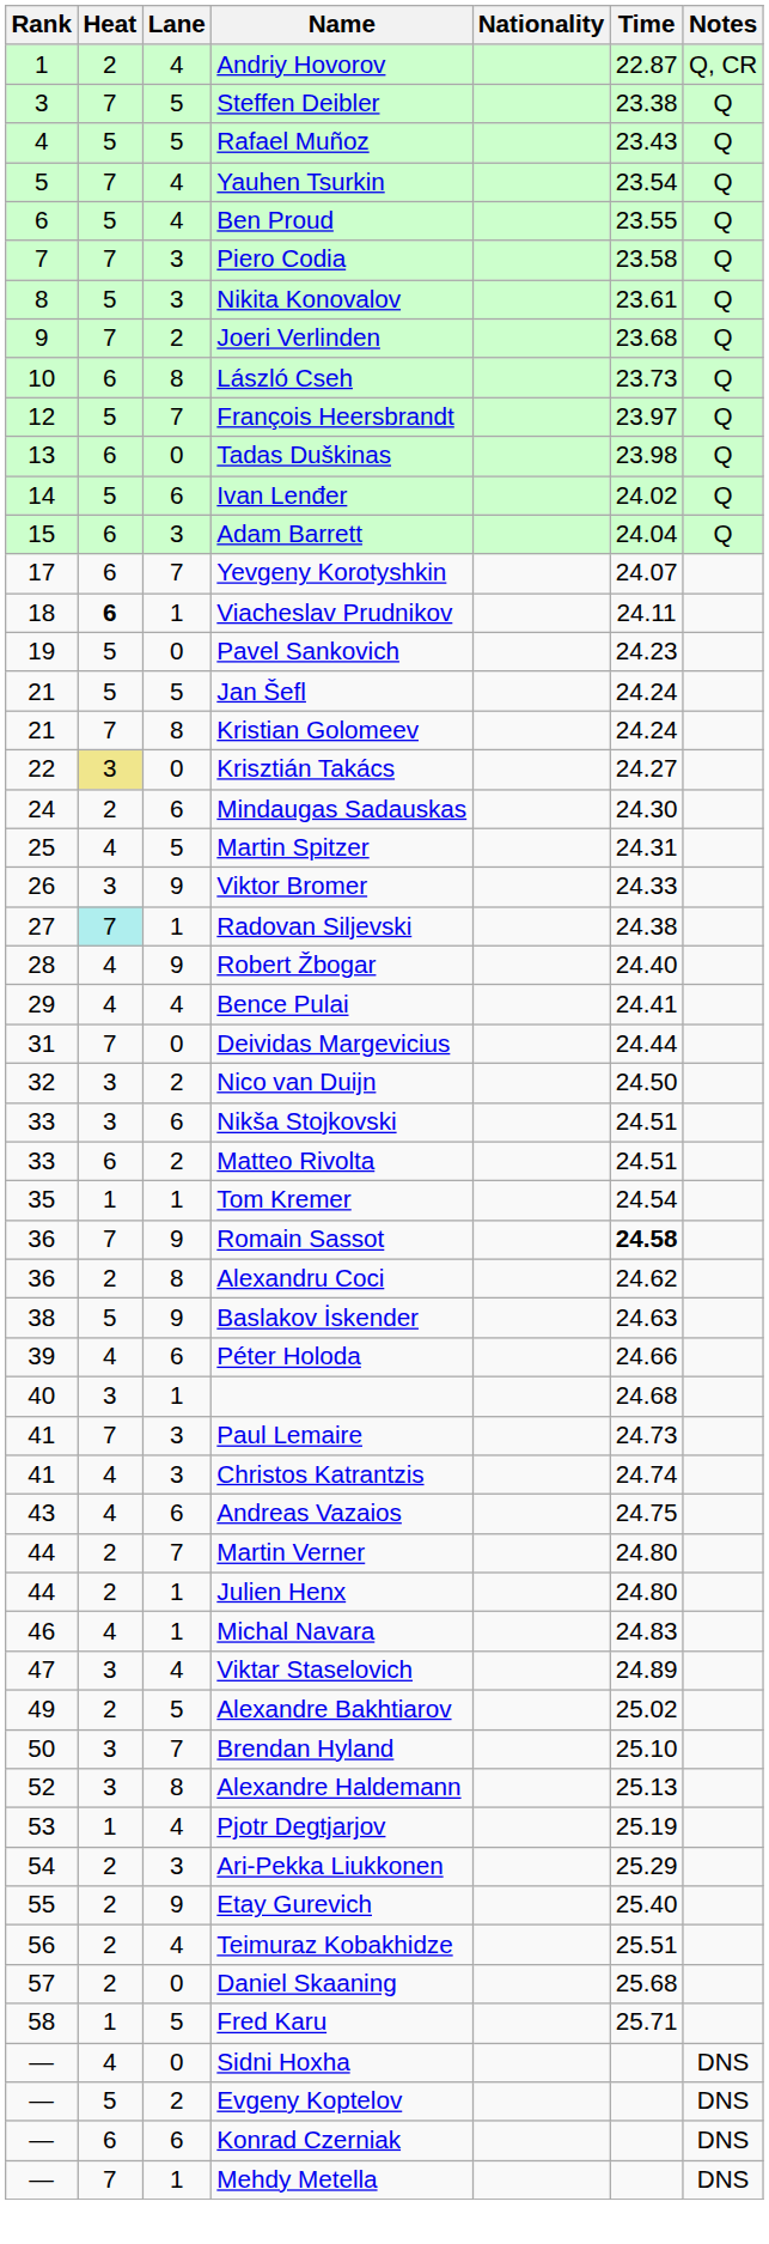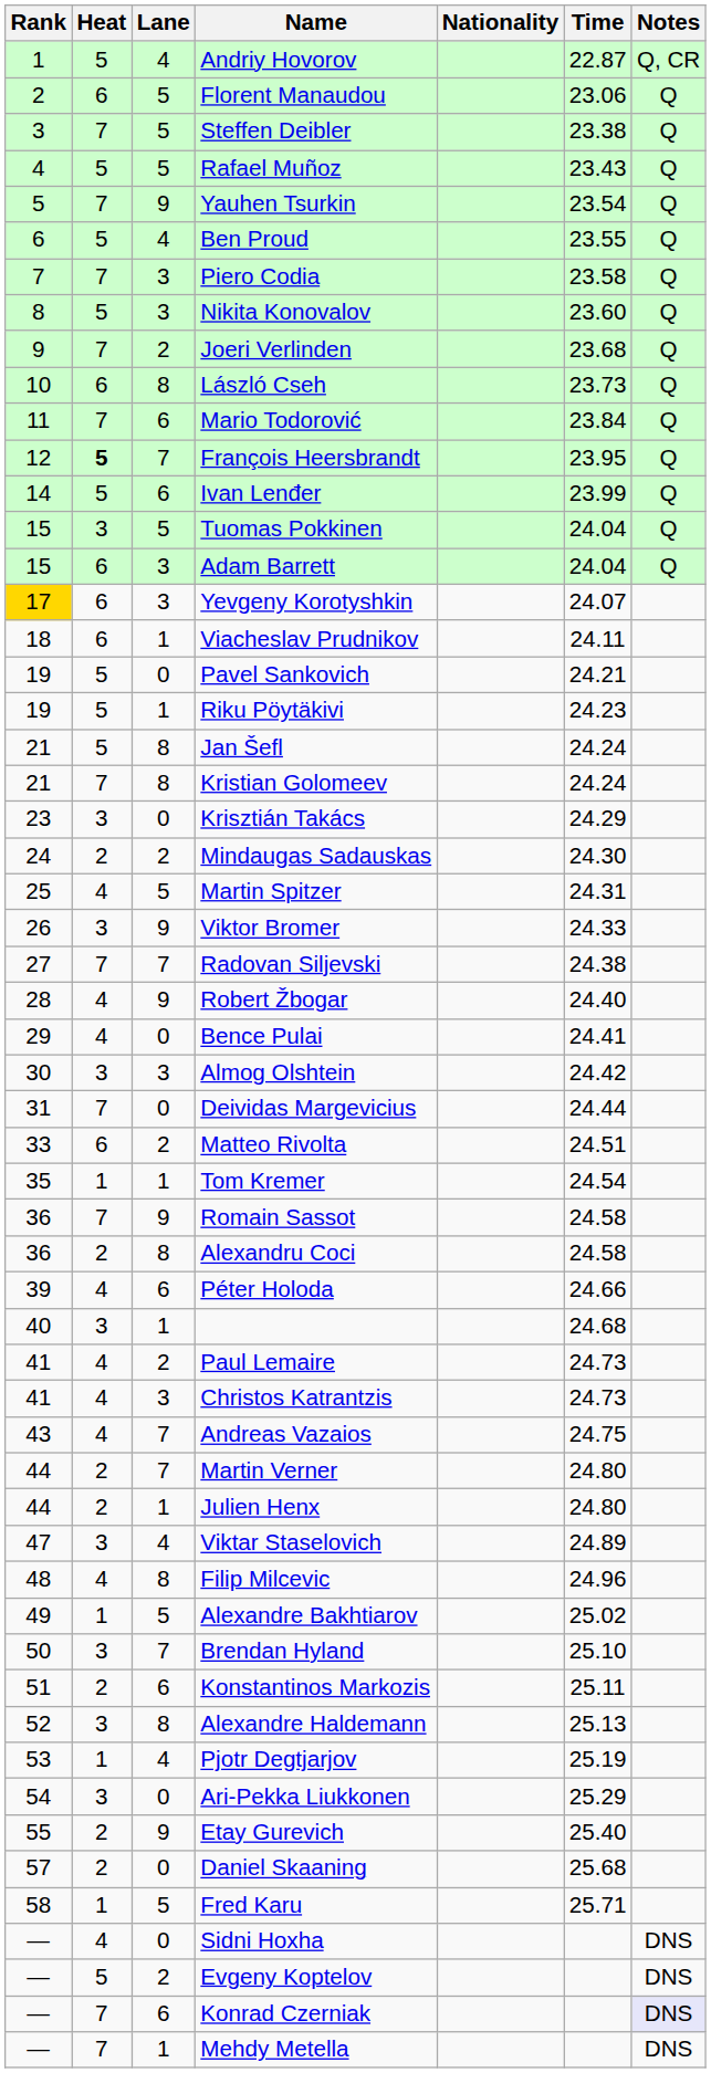 <table class="wikitable sortable" style="text-align:center">
 <tr>
 <th>Rank</th>
 <th>Heat</th>
 <th>Lane</th>
 <th>Name</th>
 <th>Nationality</th>
 <th>Time</th>
 <th>Notes</th>
 </tr>
 <tr bgcolor=ccffcc>
 <td>1</td>
-<td>2</td>
+<td>5</td>
 <td>4</td>
 <td align=left><a href='#'>Andriy Hovorov</a></td>
 <td align=left></td>
 <td>22.87</td>
 <td>Q, CR</td>
+</tr>
+<tr bgcolor=ccffcc>
+<td>2</td>
+<td>6</td>
+<td>5</td>
+<td align=left><a href='#'>Florent Manaudou</a></td>
+<td align=left></td>
+<td>23.06</td>
+<td>Q</td>
 </tr>
 <tr bgcolor=ccffcc>
 <td>3</td>
 <td>7</td>
 <td>5</td>
 <td align=left><a href='#'>Steffen Deibler</a></td>
 <td align=left></td>
 <td>23.38</td>
 <td>Q</td>
 </tr>
 <tr bgcolor=ccffcc>
 <td>4</td>
 <td>5</td>
 <td>5</td>
 <td align=left><a href='#'>Rafael Muñoz</a></td>
 <td align=left></td>
 <td>23.43</td>
 <td>Q</td>
 </tr>
 <tr bgcolor=ccffcc>
 <td>5</td>
 <td>7</td>
-<td>4</td>
+<td>9</td>
 <td align=left><a href='#'>Yauhen Tsurkin</a></td>
 <td align=left></td>
 <td>23.54</td>
 <td>Q</td>
 </tr>
 <tr bgcolor=ccffcc>
 <td>6</td>
 <td>5</td>
 <td>4</td>
 <td align=left><a href='#'>Ben Proud</a></td>
 <td align=left></td>
 <td>23.55</td>
 <td>Q</td>
 </tr>
 <tr bgcolor=ccffcc>
 <td>7</td>
 <td>7</td>
 <td>3</td>
 <td align=left><a href='#'>Piero Codia</a></td>
 <td align=left></td>
 <td>23.58</td>
 <td>Q</td>
 </tr>
 <tr bgcolor=ccffcc>
 <td>8</td>
 <td>5</td>
 <td>3</td>
 <td align=left><a href='#'>Nikita Konovalov</a></td>
 <td align=left></td>
-<td>23.61</td>
+<td>23.60</td>
 <td>Q</td>
 </tr>
 <tr bgcolor=ccffcc>
 <td>9</td>
 <td>7</td>
 <td>2</td>
 <td align=left><a href='#'>Joeri Verlinden</a></td>
 <td align=left></td>
 <td>23.68</td>
 <td>Q</td>
 </tr>
 <tr bgcolor=ccffcc>
 <td>10</td>
 <td>6</td>
 <td>8</td>
 <td align=left><a href='#'>László Cseh</a></td>
 <td align=left></td>
 <td>23.73</td>
 <td>Q</td>
 </tr>
 <tr bgcolor=ccffcc>
+<td>11</td>
+<td>7</td>
+<td>6</td>
+<td align=left><a href='#'>Mario Todorović</a></td>
+<td align=left></td>
+<td>23.84</td>
+<td>Q</td>
+</tr>
+<tr bgcolor=ccffcc>
 <td>12</td>
-<td>5</td>
+<td><strong>5</strong></td>
 <td>7</td>
 <td align=left><a href='#'>François Heersbrandt</a></td>
 <td align=left></td>
-<td>23.97</td>
-<td>Q</td>
-</tr>
-<tr bgcolor=ccffcc>
-<td>13</td>
-<td>6</td>
-<td>0</td>
-<td align=left><a href='#'>Tadas Duškinas</a></td>
-<td align=left></td>
-<td>23.98</td>
+<td>23.95</td>
 <td>Q</td>
 </tr>
 <tr bgcolor=ccffcc>
 <td>14</td>
 <td>5</td>
 <td>6</td>
 <td align=left><a href='#'>Ivan Lenđer</a></td>
 <td align=left></td>
-<td>24.02</td>
+<td>23.99</td>
+<td>Q</td>
+</tr>
+<tr bgcolor=ccffcc>
+<td>15</td>
+<td>3</td>
+<td>5</td>
+<td align=left><a href='#'>Tuomas Pokkinen</a></td>
+<td align=left></td>
+<td>24.04</td>
 <td>Q</td>
 </tr>
 <tr bgcolor=ccffcc>
 <td>15</td>
 <td>6</td>
 <td>3</td>
 <td align=left><a href='#'>Adam Barrett</a></td>
 <td align=left></td>
 <td>24.04</td>
 <td>Q</td>
 </tr>
 <tr>
-<td>17</td>
+<td style="background: gold;">17</td>
 <td>6</td>
-<td>7</td>
+<td>3</td>
 <td align=left><a href='#'>Yevgeny Korotyshkin</a></td>
 <td align=left></td>
 <td>24.07</td>
 <td></td>
 </tr>
 <tr>
 <td>18</td>
-<td><strong>6</strong></td>
+<td>6</td>
 <td>1</td>
 <td align=left><a href='#'>Viacheslav Prudnikov</a></td>
 <td align=left></td>
 <td>24.11</td>
 <td></td>
 </tr>
 <tr>
 <td>19</td>
 <td>5</td>
 <td>0</td>
 <td align=left><a href='#'>Pavel Sankovich</a></td>
 <td align=left></td>
+<td>24.21</td>
+<td></td>
+</tr>
+<tr>
+<td>19</td>
+<td>5</td>
+<td>1</td>
+<td align=left><a href='#'>Riku Pöytäkivi</a></td>
+<td align=left></td>
 <td>24.23</td>
 <td></td>
 </tr>
 <tr>
 <td>21</td>
 <td>5</td>
-<td>5</td>
+<td>8</td>
 <td align=left><a href='#'>Jan Šefl</a></td>
 <td align=left></td>
 <td>24.24</td>
 <td></td>
 </tr>
 <tr>
 <td>21</td>
 <td>7</td>
 <td>8</td>
 <td align=left><a href='#'>Kristian Golomeev</a></td>
 <td align=left></td>
 <td>24.24</td>
 <td></td>
 </tr>
 <tr>
-<td>22</td>
-<td style="background: khaki;">3</td>
+<td>23</td>
+<td>3</td>
 <td>0</td>
 <td align=left><a href='#'>Krisztián Takács</a></td>
 <td align=left></td>
-<td>24.27</td>
+<td>24.29</td>
 <td></td>
 </tr>
 <tr>
 <td>24</td>
 <td>2</td>
-<td>6</td>
+<td>2</td>
 <td align=left><a href='#'>Mindaugas Sadauskas</a></td>
 <td align=left></td>
 <td>24.30</td>
 <td></td>
 </tr>
 <tr>
 <td>25</td>
 <td>4</td>
 <td>5</td>
 <td align=left><a href='#'>Martin Spitzer</a></td>
 <td align=left></td>
 <td>24.31</td>
 <td></td>
 </tr>
 <tr>
 <td>26</td>
 <td>3</td>
 <td>9</td>
 <td align=left><a href='#'>Viktor Bromer</a></td>
 <td align=left></td>
 <td>24.33</td>
 <td></td>
 </tr>
 <tr>
 <td>27</td>
-<td style="background: paleturquoise;">7</td>
-<td>1</td>
+<td>7</td>
+<td>7</td>
 <td align=left><a href='#'>Radovan Siljevski</a></td>
 <td align=left></td>
 <td>24.38</td>
 <td></td>
 </tr>
 <tr>
 <td>28</td>
 <td>4</td>
 <td>9</td>
 <td align=left><a href='#'>Robert Žbogar</a></td>
 <td align=left></td>
 <td>24.40</td>
 <td></td>
 </tr>
 <tr>
 <td>29</td>
 <td>4</td>
-<td>4</td>
+<td>0</td>
 <td align=left><a href='#'>Bence Pulai</a></td>
 <td align=left></td>
 <td>24.41</td>
+<td></td>
+</tr>
+<tr>
+<td>30</td>
+<td>3</td>
+<td>3</td>
+<td align=left><a href='#'>Almog Olshtein</a></td>
+<td align=left></td>
+<td>24.42</td>
 <td></td>
 </tr>
 <tr>
 <td>31</td>
 <td>7</td>
 <td>0</td>
 <td align=left><a href='#'>Deividas Margevicius</a></td>
 <td align=left></td>
 <td>24.44</td>
-<td></td>
-</tr>
-<tr>
-<td>32</td>
-<td>3</td>
-<td>2</td>
-<td align=left><a href='#'>Nico van Duijn</a></td>
-<td align=left></td>
-<td>24.50</td>
-<td></td>
-</tr>
-<tr>
-<td>33</td>
-<td>3</td>
-<td>6</td>
-<td align=left><a href='#'>Nikša Stojkovski</a></td>
-<td align=left></td>
-<td>24.51</td>
 <td></td>
 </tr>
 <tr>
 <td>33</td>
 <td>6</td>
 <td>2</td>
 <td align=left><a href='#'>Matteo Rivolta</a></td>
 <td align=left></td>
 <td>24.51</td>
 <td></td>
 </tr>
 <tr>
 <td>35</td>
 <td>1</td>
 <td>1</td>
 <td align=left><a href='#'>Tom Kremer</a></td>
 <td align=left></td>
 <td>24.54</td>
 <td></td>
 </tr>
 <tr>
 <td>36</td>
 <td>7</td>
 <td>9</td>
 <td align=left><a href='#'>Romain Sassot</a></td>
 <td align=left></td>
-<td><strong>24.58</strong></td>
+<td>24.58</td>
 <td></td>
 </tr>
 <tr>
 <td>36</td>
 <td>2</td>
 <td>8</td>
 <td align=left><a href='#'>Alexandru Coci</a></td>
 <td align=left></td>
-<td>24.62</td>
-<td></td>
-</tr>
-<tr>
-<td>38</td>
-<td>5</td>
-<td>9</td>
-<td align=left><a href='#'>Baslakov İskender</a></td>
-<td align=left></td>
-<td>24.63</td>
+<td>24.58</td>
 <td></td>
 </tr>
 <tr>
 <td>39</td>
 <td>4</td>
 <td>6</td>
 <td align=left><a href='#'>Péter Holoda</a></td>
 <td align=left></td>
 <td>24.66</td>
 <td></td>
 </tr>
 <tr>
 <td>40</td>
 <td>3</td>
 <td>1</td>
 <td align=left></td>
 <td align=left></td>
 <td>24.68</td>
 <td></td>
 </tr>
 <tr>
 <td>41</td>
-<td>7</td>
-<td>3</td>
+<td>4</td>
+<td>2</td>
 <td align=left><a href='#'>Paul Lemaire</a></td>
 <td align=left></td>
 <td>24.73</td>
 <td></td>
 </tr>
 <tr>
 <td>41</td>
 <td>4</td>
 <td>3</td>
 <td align=left><a href='#'>Christos Katrantzis</a></td>
 <td align=left></td>
-<td>24.74</td>
+<td>24.73</td>
 <td></td>
 </tr>
 <tr>
 <td>43</td>
 <td>4</td>
-<td>6</td>
+<td>7</td>
 <td align=left><a href='#'>Andreas Vazaios</a></td>
 <td align=left></td>
 <td>24.75</td>
 <td></td>
 </tr>
 <tr>
 <td>44</td>
 <td>2</td>
 <td>7</td>
 <td align=left><a href='#'>Martin Verner</a></td>
 <td align=left></td>
 <td>24.80</td>
 <td></td>
 </tr>
 <tr>
 <td>44</td>
 <td>2</td>
 <td>1</td>
 <td align=left><a href='#'>Julien Henx</a></td>
 <td align=left></td>
 <td>24.80</td>
 <td></td>
 </tr>
 <tr>
-<td>46</td>
-<td>4</td>
-<td>1</td>
-<td align=left><a href='#'>Michal Navara</a></td>
-<td align=left></td>
-<td>24.83</td>
-<td></td>
-</tr>
-<tr>
 <td>47</td>
 <td>3</td>
 <td>4</td>
 <td align=left><a href='#'>Viktar Staselovich</a></td>
 <td align=left></td>
 <td>24.89</td>
 <td></td>
 </tr>
 <tr>
+<td>48</td>
+<td>4</td>
+<td>8</td>
+<td align=left><a href='#'>Filip Milcevic</a></td>
+<td align=left></td>
+<td>24.96</td>
+<td></td>
+</tr>
+<tr>
 <td>49</td>
-<td>2</td>
+<td>1</td>
 <td>5</td>
 <td align=left><a href='#'>Alexandre Bakhtiarov</a></td>
 <td align=left></td>
 <td>25.02</td>
 <td></td>
 </tr>
 <tr>
 <td>50</td>
 <td>3</td>
 <td>7</td>
 <td align=left><a href='#'>Brendan Hyland</a></td>
 <td align=left></td>
 <td>25.10</td>
+<td></td>
+</tr>
+<tr>
+<td>51</td>
+<td>2</td>
+<td>6</td>
+<td align=left><a href='#'>Konstantinos Markozis</a></td>
+<td align=left></td>
+<td>25.11</td>
 <td></td>
 </tr>
 <tr>
 <td>52</td>
 <td>3</td>
 <td>8</td>
 <td align=left><a href='#'>Alexandre Haldemann</a></td>
 <td align=left></td>
 <td>25.13</td>
 <td></td>
 </tr>
 <tr>
 <td>53</td>
 <td>1</td>
 <td>4</td>
 <td align=left><a href='#'>Pjotr Degtjarjov</a></td>
 <td align=left></td>
 <td>25.19</td>
 <td></td>
 </tr>
 <tr>
 <td>54</td>
-<td>2</td>
 <td>3</td>
+<td>0</td>
 <td align=left><a href='#'>Ari-Pekka Liukkonen</a></td>
 <td align=left></td>
 <td>25.29</td>
 <td></td>
 </tr>
 <tr>
 <td>55</td>
 <td>2</td>
 <td>9</td>
 <td align=left><a href='#'>Etay Gurevich</a></td>
 <td align=left></td>
 <td>25.40</td>
-<td></td>
-</tr>
-<tr>
-<td>56</td>
-<td>2</td>
-<td>4</td>
-<td align=left><a href='#'>Teimuraz Kobakhidze</a></td>
-<td align=left></td>
-<td>25.51</td>
 <td></td>
 </tr>
 <tr>
 <td>57</td>
 <td>2</td>
 <td>0</td>
 <td align=left><a href='#'>Daniel Skaaning</a></td>
 <td align=left></td>
 <td>25.68</td>
 <td></td>
 </tr>
 <tr>
 <td>58</td>
 <td>1</td>
 <td>5</td>
 <td align=left><a href='#'>Fred Karu</a></td>
 <td align=left></td>
 <td>25.71</td>
 <td></td>
 </tr>
 <tr>
 <td>—</td>
 <td>4</td>
 <td>0</td>
 <td align=left><a href='#'>Sidni Hoxha</a></td>
 <td align=left></td>
 <td></td>
 <td>DNS</td>
 </tr>
 <tr>
 <td>—</td>
 <td>5</td>
 <td>2</td>
 <td align=left><a href='#'>Evgeny Koptelov</a></td>
 <td align=left></td>
 <td></td>
 <td>DNS</td>
 </tr>
 <tr>
 <td>—</td>
-<td>6</td>
+<td>7</td>
 <td>6</td>
 <td align=left><a href='#'>Konrad Czerniak</a></td>
 <td align=left></td>
 <td></td>
-<td>DNS</td>
+<td style="background: lavender;">DNS</td>
 </tr>
 <tr>
 <td>—</td>
 <td>7</td>
 <td>1</td>
 <td align=left><a href='#'>Mehdy Metella</a></td>
 <td align=left></td>
 <td></td>
 <td>DNS</td>
 </tr>
 </table>
